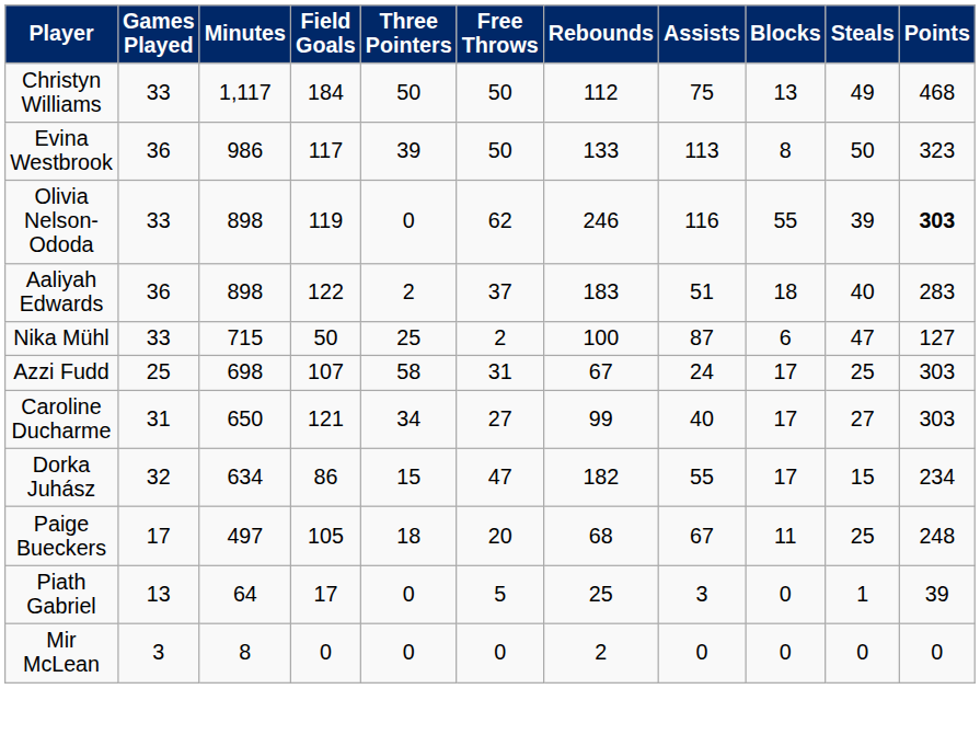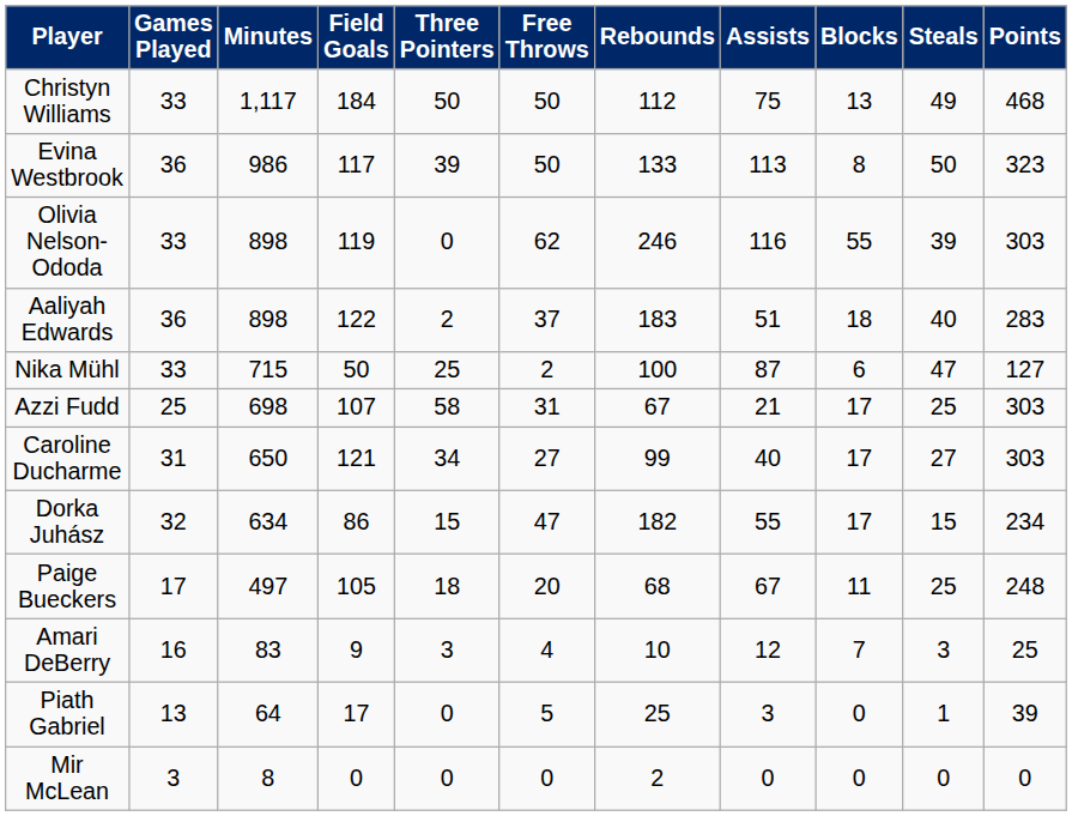 <table class="wikitable sortable">
 <tr align="center">
 <th style="background:#002868;color:#FFFFFF;">Player</th>
 <th style="background:#002868;color:#FFFFFF;">Games Played</th>
 <th style="background:#002868;color:#FFFFFF;">Minutes</th>
 <th style="background:#002868;color:#FFFFFF;">Field Goals</th>
 <th style="background:#002868;color:#FFFFFF;">Three Pointers</th>
 <th style="background:#002868;color:#FFFFFF;">Free Throws</th>
 <th style="background:#002868;color:#FFFFFF;">Rebounds</th>
 <th style="background:#002868;color:#FFFFFF;">Assists</th>
 <th style="background:#002868;color:#FFFFFF;">Blocks</th>
 <th style="background:#002868;color:#FFFFFF;">Steals</th>
 <th style="background:#002868;color:#FFFFFF;">Points</th>
 </tr>
 <tr align="center" bgcolor="">
 <td>Christyn Williams</td>
 <td>33</td>
 <td>1,117</td>
 <td>184</td>
 <td>50</td>
 <td>50</td>
 <td>112</td>
 <td>75</td>
 <td>13</td>
 <td>49</td>
 <td>468</td>
 </tr>
 <tr align="center" bgcolor="">
 <td>Evina Westbrook</td>
 <td>36</td>
 <td>986</td>
 <td>117</td>
 <td>39</td>
 <td>50</td>
 <td>133</td>
 <td>113</td>
 <td>8</td>
 <td>50</td>
 <td>323</td>
 </tr>
 <tr align="center" bgcolor="">
 <td>Olivia Nelson-Ododa</td>
 <td>33</td>
 <td>898</td>
 <td>119</td>
 <td>0</td>
 <td>62</td>
 <td>246</td>
 <td>116</td>
 <td>55</td>
 <td>39</td>
-<td><strong>303</strong></td>
+<td>303</td>
 </tr>
 <tr align="center" bgcolor="">
 <td>Aaliyah Edwards</td>
 <td>36</td>
 <td>898</td>
 <td>122</td>
 <td>2</td>
 <td>37</td>
 <td>183</td>
 <td>51</td>
 <td>18</td>
 <td>40</td>
 <td>283</td>
 </tr>
 <tr align="center" bgcolor="">
 <td>Nika Mühl</td>
 <td>33</td>
 <td>715</td>
 <td>50</td>
 <td>25</td>
 <td>2</td>
 <td>100</td>
 <td>87</td>
 <td>6</td>
 <td>47</td>
 <td>127</td>
 </tr>
 <tr align="center" bgcolor="">
 <td>Azzi Fudd</td>
 <td>25</td>
 <td>698</td>
 <td>107</td>
 <td>58</td>
 <td>31</td>
 <td>67</td>
-<td>24</td>
+<td>21</td>
 <td>17</td>
 <td>25</td>
 <td>303</td>
 </tr>
 <tr align="center" bgcolor="">
 <td>Caroline Ducharme</td>
 <td>31</td>
 <td>650</td>
 <td>121</td>
 <td>34</td>
 <td>27</td>
 <td>99</td>
 <td>40</td>
 <td>17</td>
 <td>27</td>
 <td>303</td>
 </tr>
 <tr align="center" bgcolor="">
 <td>Dorka Juhász</td>
 <td>32</td>
 <td>634</td>
 <td>86</td>
 <td>15</td>
 <td>47</td>
 <td>182</td>
 <td>55</td>
 <td>17</td>
 <td>15</td>
 <td>234</td>
 </tr>
 <tr align="center" bgcolor="">
 <td>Paige Bueckers</td>
 <td>17</td>
 <td>497</td>
 <td>105</td>
 <td>18</td>
 <td>20</td>
 <td>68</td>
 <td>67</td>
 <td>11</td>
 <td>25</td>
 <td>248</td>
 </tr>
 <tr align="center" bgcolor="">
+<td>Amari DeBerry</td>
+<td>16</td>
+<td>83</td>
+<td>9</td>
+<td>3</td>
+<td>4</td>
+<td>10</td>
+<td>12</td>
+<td>7</td>
+<td>3</td>
+<td>25</td>
+</tr>
+<tr align="center" bgcolor="">
 <td>Piath Gabriel</td>
 <td>13</td>
 <td>64</td>
 <td>17</td>
 <td>0</td>
 <td>5</td>
 <td>25</td>
 <td>3</td>
 <td>0</td>
 <td>1</td>
 <td>39</td>
 </tr>
 <tr align="center" bgcolor="">
 <td>Mir McLean</td>
 <td>3</td>
 <td>8</td>
 <td>0</td>
 <td>0</td>
 <td>0</td>
 <td>2</td>
 <td>0</td>
 <td>0</td>
 <td>0</td>
 <td>0</td>
 </tr>
 </table>
